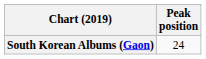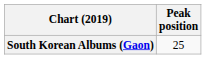 <table class="wikitable plainrowheaders" style="text-align:center">
 <tr>
 <th scope="col">Chart (2019)</th>
 <th scope="col">Peak<br>position</th>
 </tr>
 <tr>
 <th scope="row">South Korean Albums (<a href='#'>Gaon</a>)</th>
-<td>24</td>
+<td>25</td>
 </tr>
 </table>
